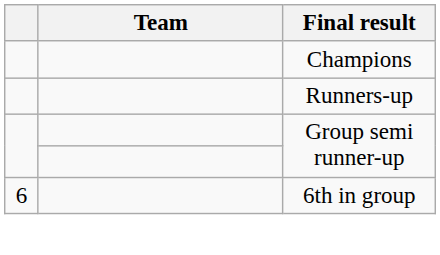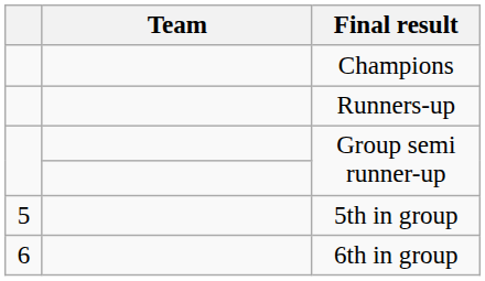 <table class=wikitable style="text-align:center;" width=300>
 <tr>
 <th width=5.5%></th>
 <th width=40%>Team</th>
 <th width=20%>Final result</th>
 </tr>
 <tr>
 <td></td>
 <td align="left"></td>
 <td>Champions</td>
 </tr>
 <tr>
 <td></td>
 <td align="left"></td>
 <td>Runners-up</td>
 </tr>
 <tr>
 <td rowspan="2"></td>
 <td align="left"></td>
 <td rowspan="2">Group semi runner-up</td>
 </tr>
 <tr>
 <td align="left"></td>
 </tr>
 <tr>
+<td>5</td>
+<td align="left"></td>
+<td>5th in group</td>
+</tr>
+<tr>
 <td>6</td>
 <td align="left"></td>
 <td>6th in group</td>
 </tr>
 </table>
